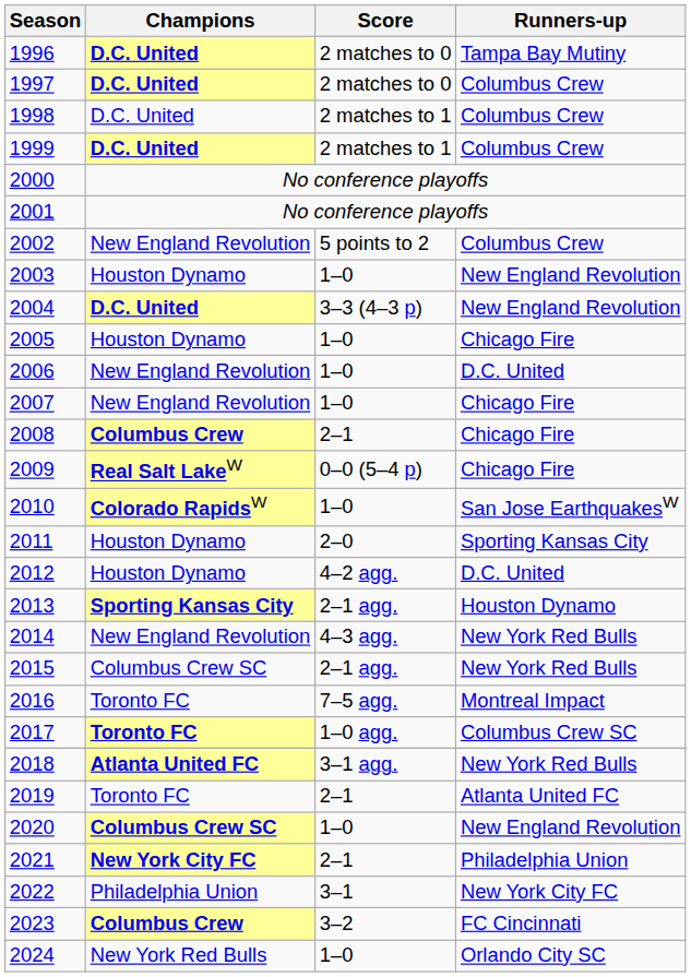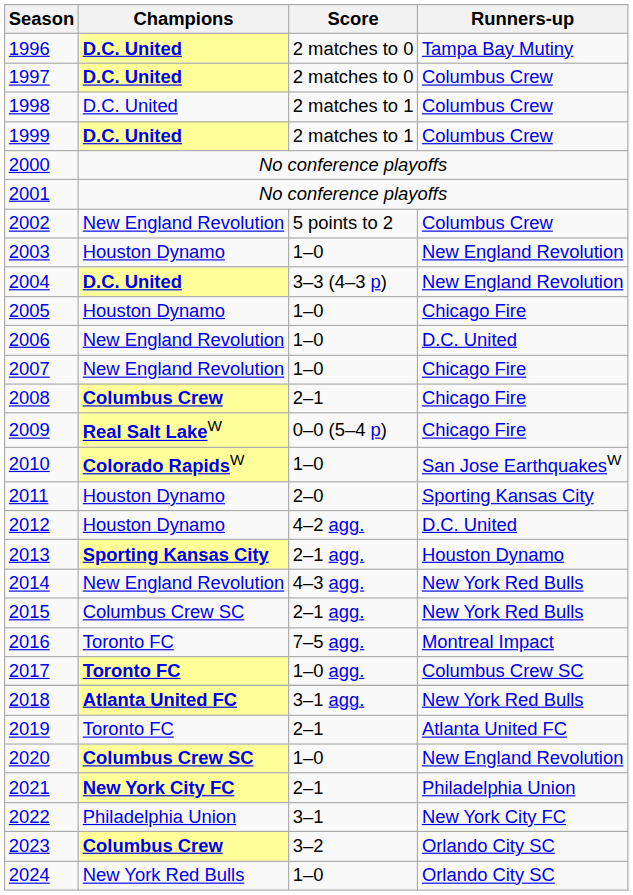 <table class="wikitable sortable">
 <tr>
 <th>Season</th>
 <th>Champions</th>
 <th>Score</th>
 <th>Runners-up</th>
 </tr>
 <tr>
 <td><a href='#'>1996</a></td>
 <td bgcolor=#FFFF99><strong><a href='#'>D.C. United</a></strong></td>
 <td>2 matches to 0</td>
 <td><a href='#'>Tampa Bay Mutiny</a></td>
 </tr>
 <tr>
 <td><a href='#'>1997</a></td>
 <td bgcolor=#FFFF99><strong><a href='#'>D.C. United</a></strong></td>
 <td>2 matches to 0</td>
 <td><a href='#'>Columbus Crew</a></td>
 </tr>
 <tr>
 <td><a href='#'>1998</a></td>
 <td><a href='#'>D.C. United</a></td>
 <td>2 matches to 1</td>
 <td><a href='#'>Columbus Crew</a></td>
 </tr>
 <tr>
 <td><a href='#'>1999</a></td>
 <td bgcolor=#FFFF99><strong><a href='#'>D.C. United</a></strong></td>
 <td>2 matches to 1</td>
 <td><a href='#'>Columbus Crew</a></td>
 </tr>
 <tr>
 <td><a href='#'>2000</a></td>
 <td colspan=3 align=center><em>No conference playoffs</em></td>
 </tr>
 <tr>
 <td><a href='#'>2001</a></td>
 <td colspan=3 align=center><em>No conference playoffs</em></td>
 </tr>
 <tr>
 <td><a href='#'>2002</a></td>
 <td><a href='#'>New England Revolution</a></td>
 <td>5 points to 2</td>
 <td><a href='#'>Columbus Crew</a></td>
 </tr>
 <tr>
 <td><a href='#'>2003</a></td>
 <td><a href='#'>Houston Dynamo</a></td>
 <td>1–0 </td>
 <td><a href='#'>New England Revolution</a></td>
 </tr>
 <tr>
 <td><a href='#'>2004</a></td>
 <td bgcolor=#FFFF99><strong><a href='#'>D.C. United</a></strong></td>
 <td>3–3 (4–3 <a href='#'>p</a>)</td>
 <td><a href='#'>New England Revolution</a></td>
 </tr>
 <tr>
 <td><a href='#'>2005</a></td>
 <td><a href='#'>Houston Dynamo</a></td>
 <td>1–0</td>
 <td><a href='#'>Chicago Fire</a></td>
 </tr>
 <tr>
 <td><a href='#'>2006</a></td>
 <td><a href='#'>New England Revolution</a></td>
 <td>1–0</td>
 <td><a href='#'>D.C. United</a></td>
 </tr>
 <tr>
 <td><a href='#'>2007</a></td>
 <td><a href='#'>New England Revolution</a></td>
 <td>1–0</td>
 <td><a href='#'>Chicago Fire</a></td>
 </tr>
 <tr>
 <td><a href='#'>2008</a></td>
 <td bgcolor=#FFFF99><strong><a href='#'>Columbus Crew</a></strong></td>
 <td>2–1</td>
 <td><a href='#'>Chicago Fire</a></td>
 </tr>
 <tr>
 <td><a href='#'>2009</a></td>
 <td bgcolor=#FFFF99><strong><a href='#'>Real Salt Lake</a></strong><sup>W</sup></td>
 <td>0–0 (5–4 <a href='#'>p</a>)</td>
 <td><a href='#'>Chicago Fire</a></td>
 </tr>
 <tr>
 <td><a href='#'>2010</a></td>
 <td bgcolor=#FFFF99><strong><a href='#'>Colorado Rapids</a></strong><sup>W</sup></td>
 <td>1–0</td>
 <td><a href='#'>San Jose Earthquakes</a><sup>W</sup></td>
 </tr>
 <tr>
 <td><a href='#'>2011</a></td>
 <td><a href='#'>Houston Dynamo</a></td>
 <td>2–0</td>
 <td><a href='#'>Sporting Kansas City</a></td>
 </tr>
 <tr>
 <td><a href='#'>2012</a></td>
 <td><a href='#'>Houston Dynamo</a></td>
 <td>4–2 <a href='#'>agg.</a></td>
 <td><a href='#'>D.C. United</a></td>
 </tr>
 <tr>
 <td><a href='#'>2013</a></td>
 <td bgcolor=#FFFF99><strong><a href='#'>Sporting Kansas City</a></strong></td>
 <td>2–1 <a href='#'>agg.</a></td>
 <td><a href='#'>Houston Dynamo</a></td>
 </tr>
 <tr>
 <td><a href='#'>2014</a></td>
 <td><a href='#'>New England Revolution</a></td>
 <td>4–3 <a href='#'>agg.</a></td>
 <td><a href='#'>New York Red Bulls</a></td>
 </tr>
 <tr>
 <td><a href='#'>2015</a></td>
 <td><a href='#'>Columbus Crew SC</a></td>
 <td>2–1 <a href='#'>agg.</a></td>
 <td><a href='#'>New York Red Bulls</a></td>
 </tr>
 <tr>
 <td><a href='#'>2016</a></td>
 <td><a href='#'>Toronto FC</a></td>
 <td>7–5 <a href='#'>agg.</a> </td>
 <td><a href='#'>Montreal Impact</a></td>
 </tr>
 <tr>
 <td><a href='#'>2017</a></td>
 <td bgcolor=#FFFF99><strong><a href='#'>Toronto FC</a></strong></td>
 <td>1–0 <a href='#'>agg.</a></td>
 <td><a href='#'>Columbus Crew SC</a></td>
 </tr>
 <tr>
 </tr>
 <tr>
 <td><a href='#'>2018</a></td>
 <td bgcolor=#FFFF99><strong><a href='#'>Atlanta United FC</a></strong></td>
 <td>3–1 <a href='#'>agg.</a></td>
 <td><a href='#'>New York Red Bulls</a></td>
 </tr>
 <tr>
 <td><a href='#'>2019</a></td>
 <td><a href='#'>Toronto FC</a></td>
 <td>2–1</td>
 <td><a href='#'>Atlanta United FC</a></td>
 </tr>
 <tr>
 <td><a href='#'>2020</a></td>
 <td bgcolor=#FFFF99><strong><a href='#'>Columbus Crew SC</a></strong></td>
 <td>1–0</td>
 <td><a href='#'>New England Revolution</a></td>
 </tr>
 <tr>
 <td><a href='#'>2021</a></td>
 <td bgcolor=#FFFF99><strong><a href='#'>New York City FC</a></strong></td>
 <td>2–1</td>
 <td><a href='#'>Philadelphia Union</a></td>
 </tr>
 <tr>
 <td><a href='#'>2022</a></td>
 <td><a href='#'>Philadelphia Union</a></td>
 <td>3–1</td>
 <td><a href='#'>New York City FC</a></td>
 </tr>
 <tr>
 <td><a href='#'>2023</a></td>
 <td bgcolor=#FFFF99><strong><a href='#'>Columbus Crew</a></strong></td>
 <td>3–2 </td>
-<td><a href='#'>FC Cincinnati</a></td>
+<td><a href='#'>Orlando City SC</a></td>
 </tr>
 <tr>
 <td><a href='#'>2024</a></td>
 <td><a href='#'>New York Red Bulls</a></td>
 <td>1–0</td>
 <td><a href='#'>Orlando City SC</a></td>
 </tr>
 </table>
